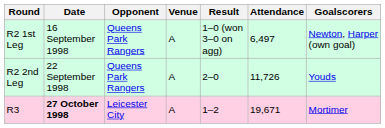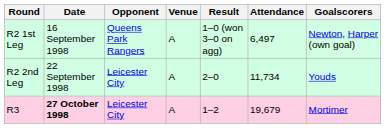 <table class="wikitable">
 <tr>
 <th>Round</th>
 <th>Date</th>
 <th>Opponent</th>
 <th>Venue</th>
 <th>Result</th>
 <th>Attendance</th>
 <th>Goalscorers</th>
 </tr>
 <tr style="background-color: #d0ffe3;">
 <td>R2 1st Leg</td>
 <td>16 September 1998</td>
 <td><a href='#'>Queens Park Rangers</a></td>
 <td>A</td>
 <td>1–0 (won 3–0 on agg)</td>
 <td>6,497</td>
 <td><a href='#'>Newton</a>, <a href='#'>Harper</a> (own goal)</td>
 </tr>
 <tr style="background-color: #d0ffe3;">
 <td>R2 2nd Leg</td>
 <td>22 September 1998</td>
-<td><a href='#'>Queens Park Rangers</a></td>
+<td><a href='#'>Leicester City</a></td>
 <td>A</td>
 <td>2–0</td>
-<td>11,726</td>
+<td>11,734</td>
 <td><a href='#'>Youds</a></td>
 </tr>
 <tr style="background-color: #ffd0e3;">
 <td>R3</td>
 <td><strong>27 October 1998</strong></td>
 <td><a href='#'>Leicester City</a></td>
 <td>A</td>
 <td>1–2</td>
-<td>19,671</td>
+<td>19,679</td>
 <td><a href='#'>Mortimer</a></td>
 </tr>
 </table>
